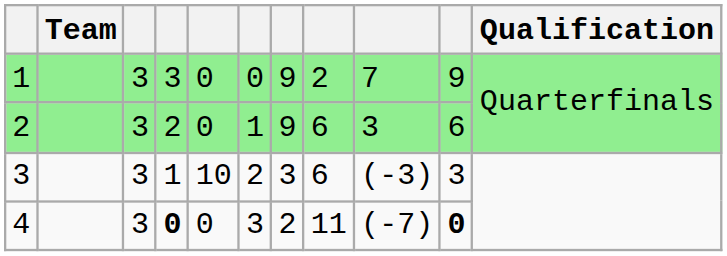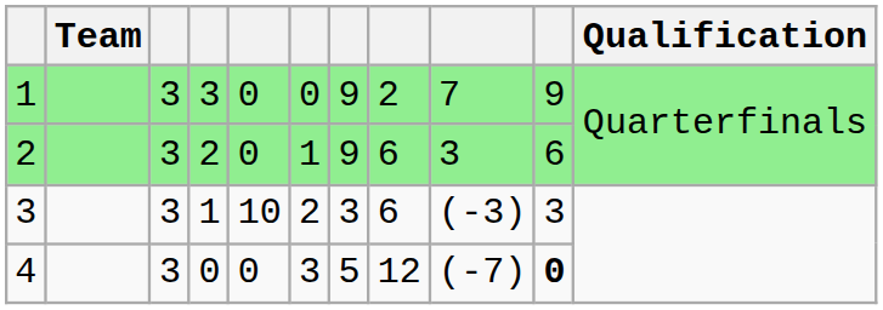 <table class="wikitable">
 <tr>
 <th></th>
 <th>Team</th>
 <th></th>
 <th></th>
 <th></th>
 <th></th>
 <th></th>
 <th></th>
 <th></th>
 <th></th>
 <th>Qualification</th>
 </tr>
 <tr bgcolor=lightgreen>
 <td>1</td>
 <td></td>
 <td>3</td>
 <td>3</td>
 <td>0</td>
 <td>0</td>
 <td>9</td>
 <td>2</td>
 <td>7</td>
 <td>9</td>
 <td rowspan=2>Quarterfinals</td>
 </tr>
 <tr bgcolor=lightgreen>
 <td>2</td>
 <td></td>
 <td>3</td>
 <td>2</td>
 <td>0</td>
 <td>1</td>
 <td>9</td>
 <td>6</td>
 <td>3</td>
 <td>6</td>
 </tr>
 <tr>
 <td>3</td>
 <td></td>
 <td>3</td>
 <td>1</td>
 <td>10</td>
 <td>2</td>
 <td>3</td>
 <td>6</td>
 <td>(-3)</td>
 <td>3</td>
 <td rowspan=2></td>
 </tr>
 <tr>
 <td>4</td>
 <td></td>
 <td>3</td>
-<td><strong>0</strong></td>
+<td>0</td>
 <td>0</td>
 <td>3</td>
-<td>2</td>
-<td>11</td>
+<td>5</td>
+<td>12</td>
 <td>(-7)</td>
 <td><strong>0</strong></td>
 </tr>
 </table>
